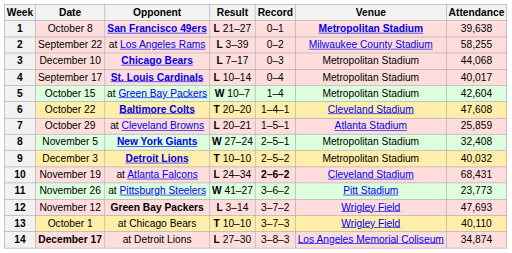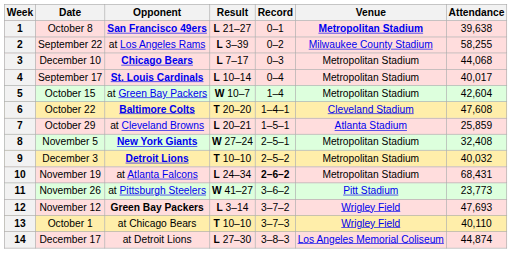 <table class="wikitable" style="text-align:center">
 <tr>
 <th>Week</th>
 <th>Date</th>
 <th>Opponent</th>
 <th>Result</th>
 <th>Record</th>
 <th>Venue</th>
 <th>Attendance</th>
 </tr>
 <tr style="background:#ffdddd">
 <th>1</th>
 <td>October 8</td>
 <td><strong><a href='#'>San Francisco 49ers</a></strong></td>
 <td><strong>L</strong> 21–27</td>
 <td>0–1</td>
 <td><strong><a href='#'>Metropolitan Stadium</a></strong></td>
 <td>39,638</td>
 </tr>
 <tr style="background:#ffdddd">
 <th>2</th>
 <td>September 22</td>
 <td>at <a href='#'>Los Angeles Rams</a></td>
 <td><strong>L</strong> 3–39</td>
 <td>0–2</td>
 <td><a href='#'>Milwaukee County Stadium</a></td>
 <td>58,255</td>
 </tr>
 <tr style="background:#ffdddd">
 <th>3</th>
 <td>December 10</td>
 <td><strong><a href='#'>Chicago Bears</a></strong></td>
 <td><strong>L</strong> 7–17</td>
 <td>0–3</td>
 <td>Metropolitan Stadium</td>
 <td>44,068</td>
 </tr>
 <tr style="background:#ffdddd">
 <th>4</th>
 <td>September 17</td>
 <td><strong><a href='#'>St. Louis Cardinals</a></strong></td>
 <td><strong>L</strong> 10–14</td>
 <td>0–4</td>
 <td>Metropolitan Stadium</td>
 <td>40,017</td>
 </tr>
 <tr style="background:#ddffdd">
 <th>5</th>
 <td>October 15</td>
 <td>at <a href='#'>Green Bay Packers</a></td>
 <td><strong>W</strong> 10–7</td>
 <td>1–4</td>
 <td>Metropolitan Stadium</td>
 <td>42,604</td>
 </tr>
 <tr style="background:#ffeeaa">
 <th>6</th>
 <td>October 22</td>
 <td><strong><a href='#'>Baltimore Colts</a></strong></td>
 <td><strong>T</strong> 20–20</td>
 <td>1–4–1</td>
 <td><a href='#'>Cleveland Stadium</a></td>
 <td>47,608</td>
 </tr>
 <tr style="background:#ffdddd">
 <th>7</th>
 <td>October 29</td>
 <td>at <a href='#'>Cleveland Browns</a></td>
 <td><strong>L</strong> 20–21</td>
 <td>1–5–1</td>
 <td><a href='#'>Atlanta Stadium</a></td>
 <td>25,859</td>
 </tr>
 <tr style="background:#ddffdd">
 <th>8</th>
 <td>November 5</td>
 <td><strong><a href='#'>New York Giants</a></strong></td>
 <td><strong>W</strong> 27–24</td>
 <td>2–5–1</td>
 <td>Metropolitan Stadium</td>
 <td>32,408</td>
 </tr>
 <tr style="background:#ffeeaa">
 <th>9</th>
 <td>December 3</td>
 <td><strong><a href='#'>Detroit Lions</a></strong></td>
 <td><strong>T</strong> 10–10</td>
 <td>2–5–2</td>
 <td>Metropolitan Stadium</td>
 <td>40,032</td>
 </tr>
 <tr style="background:#ffdddd">
 <th>10</th>
 <td>November 19</td>
 <td>at <a href='#'>Atlanta Falcons</a></td>
 <td><strong>L</strong> 24–34</td>
 <td><strong>2–6–2</strong></td>
-<td><a href='#'>Cleveland Stadium</a></td>
+<td>Metropolitan Stadium</td>
 <td>68,431</td>
 </tr>
 <tr style="background:#ddffdd">
 <th>11</th>
 <td>November 26</td>
 <td>at <a href='#'>Pittsburgh Steelers</a></td>
 <td><strong>W</strong> 41–27</td>
 <td>3–6–2</td>
 <td><a href='#'>Pitt Stadium</a></td>
 <td>23,773</td>
 </tr>
 <tr style="background:#ffdddd">
 <th>12</th>
 <td>November 12</td>
 <td><strong>Green Bay Packers</strong></td>
 <td><strong>L</strong> 3–14</td>
 <td>3–7–2</td>
 <td><a href='#'>Wrigley Field</a></td>
 <td>47,693</td>
 </tr>
 <tr style="background:#ffeeaa">
 <th>13</th>
 <td>October 1</td>
 <td>at Chicago Bears</td>
 <td><strong>T</strong> 10–10</td>
 <td>3–7–3</td>
 <td><a href='#'>Wrigley Field</a></td>
 <td>40,110</td>
 </tr>
 <tr style="background:#ffdddd">
 <th>14</th>
-<td><strong>December 17</strong></td>
+<td>December 17</td>
 <td>at Detroit Lions</td>
 <td><strong>L</strong> 27–30</td>
 <td>3–8–3</td>
 <td><a href='#'>Los Angeles Memorial Coliseum</a></td>
-<td>34,874</td>
+<td>44,874</td>
 </tr>
 </table>
